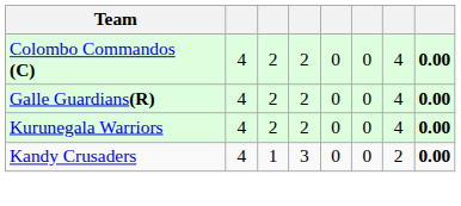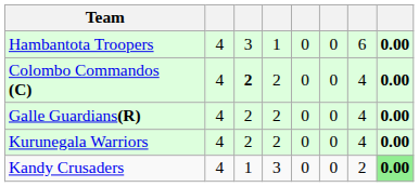 <table class="wikitable" style="text-align:center;">
 <tr>
 <th width=185>Team</th>
 <th width=20></th>
 <th width=20></th>
 <th width=20></th>
 <th width=20></th>
 <th width=20></th>
 <th width=20></th>
 <th width=20></th>
 </tr>
 <tr bgcolor="#ddffdd">
+<td align=left><a href='#'>Hambantota Troopers</a></td>
+<td>4</td>
+<td>3</td>
+<td>1</td>
+<td>0</td>
+<td>0</td>
+<td>6</td>
+<td><strong>0.00</strong></td>
+</tr>
+<tr bgcolor="#ddffdd">
 <td align=left><a href='#'>Colombo Commandos</a><br><strong>(C)</strong></td>
 <td>4</td>
-<td>2</td>
+<td><strong>2</strong></td>
 <td>2</td>
 <td>0</td>
 <td>0</td>
 <td>4</td>
 <td><strong>0.00</strong></td>
 </tr>
 <tr bgcolor="#ddffdd">
 <td align=left><a href='#'>Galle Guardians</a><strong>(R)</strong></td>
 <td>4</td>
 <td>2</td>
 <td>2</td>
 <td>0</td>
 <td>0</td>
 <td>4</td>
 <td><strong>0.00</strong></td>
 </tr>
 <tr bgcolor="#ddffdd">
 <td align=left><a href='#'>Kurunegala Warriors</a></td>
 <td>4</td>
 <td>2</td>
 <td>2</td>
 <td>0</td>
 <td>0</td>
 <td>4</td>
 <td><strong>0.00</strong></td>
 </tr>
 <tr>
 <td align=left><a href='#'>Kandy Crusaders</a></td>
 <td>4</td>
 <td>1</td>
 <td>3</td>
 <td>0</td>
 <td>0</td>
 <td>2</td>
-<td><strong>0.00</strong></td>
+<td style="background: lightgreen;"><strong>0.00</strong></td>
 </tr>
 </table>
